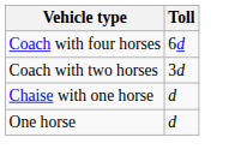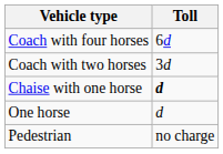 <table class="wikitable">
 <tr>
 <th>Vehicle type</th>
 <th>Toll</th>
 </tr>
 <tr>
 <td><a href='#'>Coach</a> with four horses</td>
 <td>6<a href='#'><em>d</em></a></td>
 </tr>
 <tr>
 <td>Coach with two horses</td>
 <td>3<em>d</em></td>
 </tr>
 <tr>
 <td><a href='#'>Chaise</a> with one horse</td>
-<td><em>d</em></td>
+<td><strong><em>d</em></strong></td>
 </tr>
 <tr>
 <td>One horse</td>
 <td><em>d</em></td>
 </tr>
+<tr>
+<td>Pedestrian</td>
+<td>no charge</td>
+</tr>
 </table>
